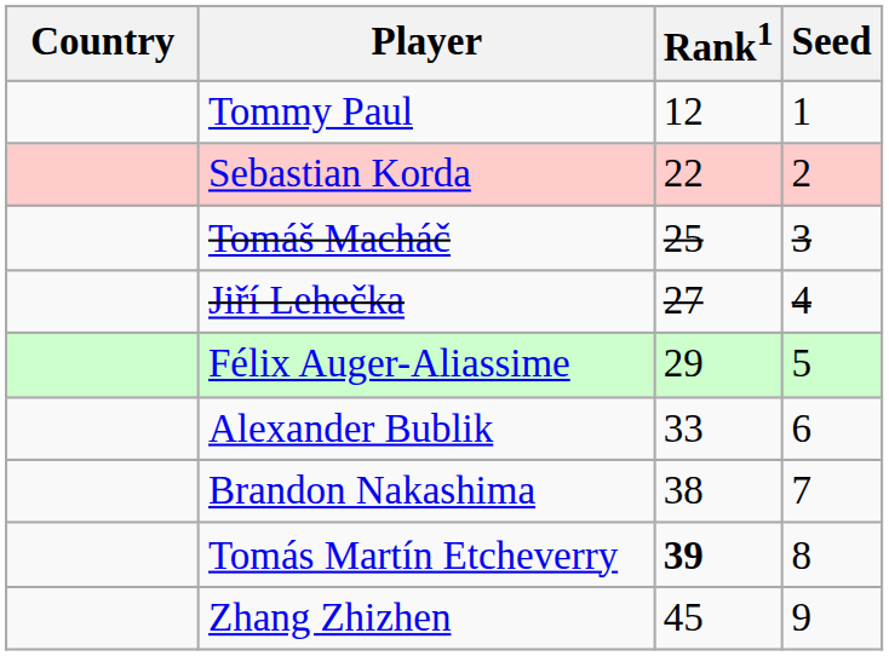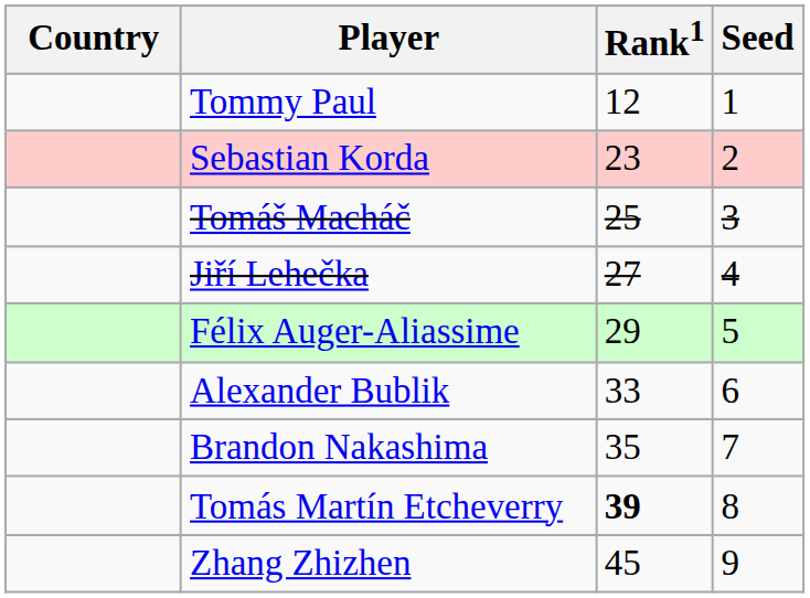 <table class="sortable wikitable">
 <tr>
 <th width=70>Country</th>
 <th width=175>Player</th>
 <th>Rank<sup>1</sup></th>
 <th>Seed</th>
 </tr>
 <tr>
 <td></td>
 <td><a href='#'>Tommy Paul</a></td>
 <td>12</td>
 <td>1</td>
 </tr>
 <tr bgcolor=#fcc>
 <td></td>
 <td><a href='#'>Sebastian Korda</a></td>
-<td>22</td>
+<td>23</td>
 <td>2</td>
 </tr>
 <tr>
 <td><s></s></td>
 <td><s><a href='#'>Tomáš Macháč</a></s></td>
 <td><s>25</s></td>
 <td><s>3</s></td>
 </tr>
 <tr>
 <td><s></s></td>
 <td><s><a href='#'>Jiří Lehečka</a></s></td>
 <td><s>27</s></td>
 <td><s>4</s></td>
 </tr>
 <tr bgcolor=#cfc>
 <td></td>
 <td><a href='#'>Félix Auger-Aliassime</a></td>
 <td>29</td>
 <td>5</td>
 </tr>
 <tr>
 <td></td>
 <td><a href='#'>Alexander Bublik</a></td>
 <td>33</td>
 <td>6</td>
 </tr>
 <tr>
 <td></td>
 <td><a href='#'>Brandon Nakashima</a></td>
-<td>38</td>
+<td>35</td>
 <td>7</td>
 </tr>
 <tr>
 <td></td>
 <td><a href='#'>Tomás Martín Etcheverry</a></td>
 <td><strong>39</strong></td>
 <td>8</td>
 </tr>
 <tr>
 <td></td>
 <td><a href='#'>Zhang Zhizhen</a></td>
 <td>45</td>
 <td>9</td>
 </tr>
 </table>
